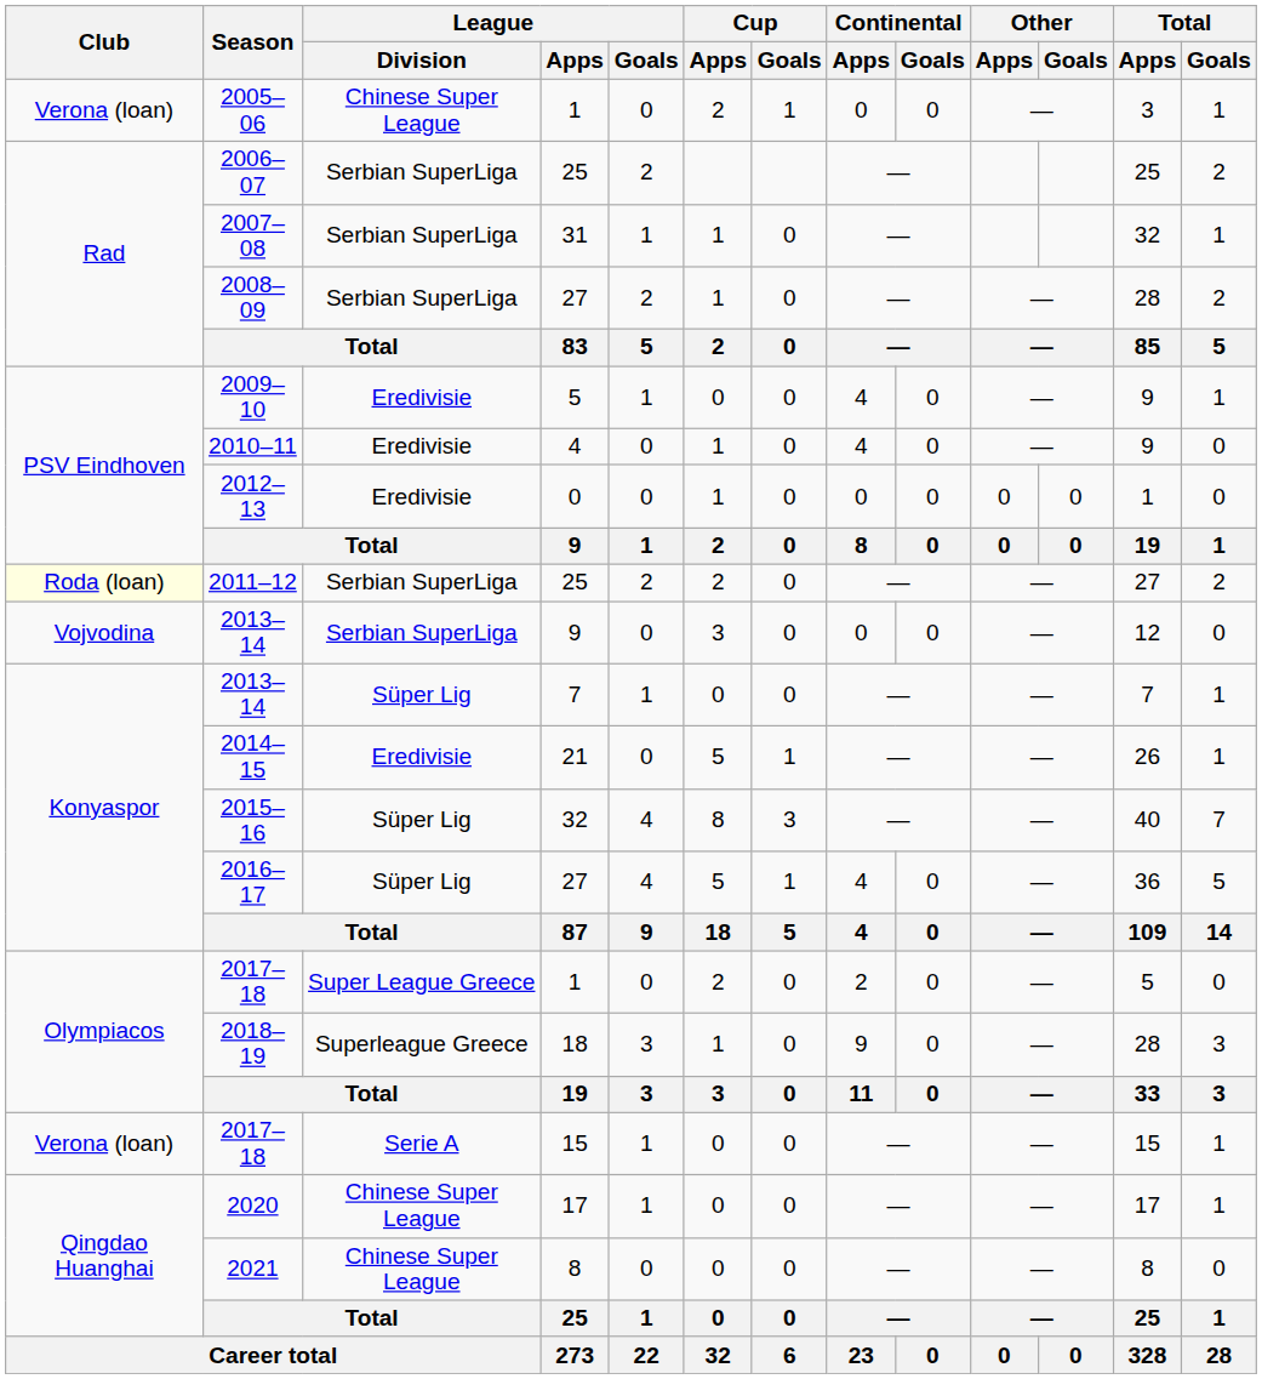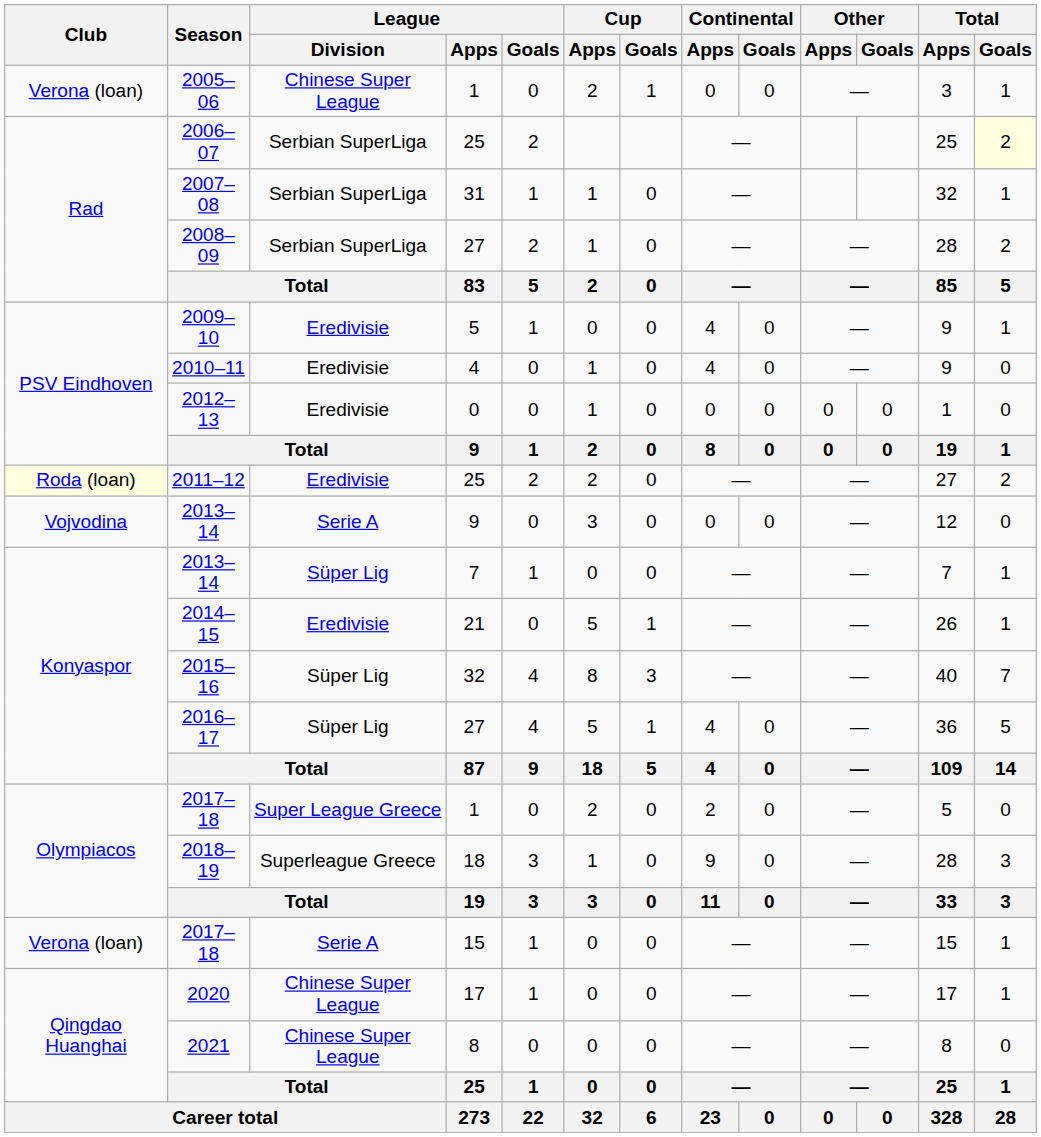 <table class="wikitable" style="text-align:center">
 <tr>
 <th rowspan="2">Club</th>
 <th rowspan="2">Season</th>
 <th colspan="3">League</th>
 <th colspan="2">Cup</th>
 <th colspan="2">Continental</th>
 <th colspan="2">Other</th>
 <th colspan="2">Total</th>
 </tr>
 <tr>
 <th>Division</th>
 <th>Apps</th>
 <th>Goals</th>
 <th>Apps</th>
 <th>Goals</th>
 <th>Apps</th>
 <th>Goals</th>
 <th>Apps</th>
 <th>Goals</th>
 <th>Apps</th>
 <th>Goals</th>
 </tr>
 <tr>
 <td><a href='#'>Verona</a> (loan)</td>
 <td><a href='#'>2005–06</a></td>
 <td><a href='#'>Chinese Super League</a></td>
 <td>1</td>
 <td>0</td>
 <td>2</td>
 <td>1</td>
 <td>0</td>
 <td>0</td>
 <td colspan="2">—</td>
 <td>3</td>
 <td>1</td>
 </tr>
 <tr>
 <td rowspan="4"><a href='#'>Rad</a></td>
 <td><a href='#'>2006–07</a></td>
 <td>Serbian SuperLiga</td>
 <td>25</td>
 <td>2</td>
 <td></td>
 <td></td>
 <td colspan="2">—</td>
 <td></td>
 <td></td>
 <td>25</td>
-<td>2</td>
+<td style="background: lightyellow;">2</td>
 </tr>
 <tr>
 <td><a href='#'>2007–08</a></td>
 <td>Serbian SuperLiga</td>
 <td>31</td>
 <td>1</td>
 <td>1</td>
 <td>0</td>
 <td colspan="2">—</td>
 <td></td>
 <td></td>
 <td>32</td>
 <td>1</td>
 </tr>
 <tr>
 <td><a href='#'>2008–09</a></td>
 <td>Serbian SuperLiga</td>
 <td>27</td>
 <td>2</td>
 <td>1</td>
 <td>0</td>
 <td colspan="2">—</td>
 <td colspan="2">—</td>
 <td>28</td>
 <td>2</td>
 </tr>
 <tr>
 <th colspan="2">Total</th>
 <th>83</th>
 <th>5</th>
 <th>2</th>
 <th>0</th>
 <th colspan="2">—</th>
 <th colspan="2">—</th>
 <th>85</th>
 <th>5</th>
 </tr>
 <tr>
 <td rowspan="4"><a href='#'>PSV Eindhoven</a></td>
 <td><a href='#'>2009–10</a></td>
 <td><a href='#'>Eredivisie</a></td>
 <td>5</td>
 <td>1</td>
 <td>0</td>
 <td>0</td>
 <td>4</td>
 <td>0</td>
 <td colspan="2">—</td>
 <td>9</td>
 <td>1</td>
 </tr>
 <tr>
 <td><a href='#'>2010–11</a></td>
 <td>Eredivisie</td>
 <td>4</td>
 <td>0</td>
 <td>1</td>
 <td>0</td>
 <td>4</td>
 <td>0</td>
 <td colspan="2">—</td>
 <td>9</td>
 <td>0</td>
 </tr>
 <tr>
 <td><a href='#'>2012–13</a></td>
 <td>Eredivisie</td>
 <td>0</td>
 <td>0</td>
 <td>1</td>
 <td>0</td>
 <td>0</td>
 <td>0</td>
 <td>0</td>
 <td>0</td>
 <td>1</td>
 <td>0</td>
 </tr>
 <tr>
 <th colspan="2">Total</th>
 <th>9</th>
 <th>1</th>
 <th>2</th>
 <th>0</th>
 <th>8</th>
 <th>0</th>
 <th>0</th>
 <th>0</th>
 <th>19</th>
 <th>1</th>
 </tr>
 <tr>
 <td style="background: lightyellow;"><a href='#'>Roda</a> (loan)</td>
 <td><a href='#'>2011–12</a></td>
-<td>Serbian SuperLiga</td>
+<td><a href='#'>Eredivisie</a></td>
 <td>25</td>
 <td>2</td>
 <td>2</td>
 <td>0</td>
 <td colspan="2">—</td>
 <td colspan="2">—</td>
 <td>27</td>
 <td>2</td>
 </tr>
 <tr>
 <td><a href='#'>Vojvodina</a></td>
 <td><a href='#'>2013–14</a></td>
-<td><a href='#'>Serbian SuperLiga</a></td>
+<td><a href='#'>Serie A</a></td>
 <td>9</td>
 <td>0</td>
 <td>3</td>
 <td>0</td>
 <td>0</td>
 <td>0</td>
 <td colspan="2">—</td>
 <td>12</td>
 <td>0</td>
 </tr>
 <tr>
 <td rowspan="5"><a href='#'>Konyaspor</a></td>
 <td><a href='#'>2013–14</a></td>
 <td><a href='#'>Süper Lig</a></td>
 <td>7</td>
 <td>1</td>
 <td>0</td>
 <td>0</td>
 <td colspan="2">—</td>
 <td colspan="2">—</td>
 <td>7</td>
 <td>1</td>
 </tr>
 <tr>
 <td><a href='#'>2014–15</a></td>
 <td><a href='#'>Eredivisie</a></td>
 <td>21</td>
 <td>0</td>
 <td>5</td>
 <td>1</td>
 <td colspan="2">—</td>
 <td colspan="2">—</td>
 <td>26</td>
 <td>1</td>
 </tr>
 <tr>
 <td><a href='#'>2015–16</a></td>
 <td>Süper Lig</td>
 <td>32</td>
 <td>4</td>
 <td>8</td>
 <td>3</td>
 <td colspan="2">—</td>
 <td colspan="2">—</td>
 <td>40</td>
 <td>7</td>
 </tr>
 <tr>
 <td><a href='#'>2016–17</a></td>
 <td>Süper Lig</td>
 <td>27</td>
 <td>4</td>
 <td>5</td>
 <td>1</td>
 <td>4</td>
 <td>0</td>
 <td colspan="2">—</td>
 <td>36</td>
 <td>5</td>
 </tr>
 <tr>
 <th colspan="2">Total</th>
 <th>87</th>
 <th>9</th>
 <th>18</th>
 <th>5</th>
 <th>4</th>
 <th>0</th>
 <th colspan="2">—</th>
 <th>109</th>
 <th>14</th>
 </tr>
 <tr>
 <td rowspan="3"><a href='#'>Olympiacos</a></td>
 <td><a href='#'>2017–18</a></td>
 <td><a href='#'>Super League Greece</a></td>
 <td>1</td>
 <td>0</td>
 <td>2</td>
 <td>0</td>
 <td>2</td>
 <td>0</td>
 <td colspan="2">—</td>
 <td>5</td>
 <td>0</td>
 </tr>
 <tr>
 <td><a href='#'>2018–19</a></td>
 <td>Superleague Greece</td>
 <td>18</td>
 <td>3</td>
 <td>1</td>
 <td>0</td>
 <td>9</td>
 <td>0</td>
 <td colspan="2">—</td>
 <td>28</td>
 <td>3</td>
 </tr>
 <tr>
 <th colspan="2">Total</th>
 <th>19</th>
 <th>3</th>
 <th>3</th>
 <th>0</th>
 <th>11</th>
 <th>0</th>
 <th colspan="2">—</th>
 <th>33</th>
 <th>3</th>
 </tr>
 <tr>
 <td><a href='#'>Verona</a> (loan)</td>
 <td><a href='#'>2017–18</a></td>
 <td><a href='#'>Serie A</a></td>
 <td>15</td>
 <td>1</td>
 <td>0</td>
 <td>0</td>
 <td colspan="2">—</td>
 <td colspan="2">—</td>
 <td>15</td>
 <td>1</td>
 </tr>
 <tr>
 <td rowspan="3"><a href='#'>Qingdao Huanghai</a></td>
 <td><a href='#'>2020</a></td>
 <td><a href='#'>Chinese Super League</a></td>
 <td>17</td>
 <td>1</td>
 <td>0</td>
 <td>0</td>
 <td colspan="2">—</td>
 <td colspan="2">—</td>
 <td>17</td>
 <td>1</td>
 </tr>
 <tr>
 <td><a href='#'>2021</a></td>
 <td><a href='#'>Chinese Super League</a></td>
 <td>8</td>
 <td>0</td>
 <td>0</td>
 <td>0</td>
 <td colspan="2">—</td>
 <td colspan="2">—</td>
 <td>8</td>
 <td>0</td>
 </tr>
 <tr>
 <th colspan="2">Total</th>
 <th>25</th>
 <th>1</th>
 <th>0</th>
 <th>0</th>
 <th colspan="2">—</th>
 <th colspan="2">—</th>
 <th>25</th>
 <th>1</th>
 </tr>
 <tr>
 <th colspan="3">Career total</th>
 <th>273</th>
 <th>22</th>
 <th>32</th>
 <th>6</th>
 <th>23</th>
 <th>0</th>
 <th>0</th>
 <th>0</th>
 <th>328</th>
 <th>28</th>
 </tr>
 </table>
